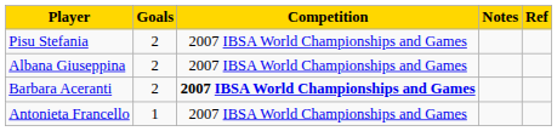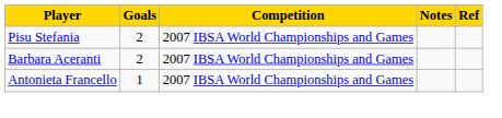 <table class="wikitable">
 <tr style="text-align:center; background:gold;">
 <td><strong>Player</strong></td>
 <td><strong>Goals</strong></td>
 <td><strong>Competition</strong></td>
 <td><strong>Notes</strong></td>
 <td><strong>Ref</strong></td>
 </tr>
 <tr style="text-align:center;">
 <td align="left"><a href='#'>Pisu Stefania</a></td>
 <td>2</td>
 <td>2007 <a href='#'>IBSA World Championships and Games</a></td>
 <td></td>
 <td></td>
 </tr>
 <tr style="text-align:center;">
-<td align="left"><a href='#'>Albana Giuseppina</a></td>
+<td align="left"><a href='#'>Barbara Aceranti</a></td>
 <td>2</td>
 <td>2007 <a href='#'>IBSA World Championships and Games</a></td>
-<td></td>
-<td></td>
-</tr>
-<tr style="text-align:center;">
-<td align="left"><a href='#'>Barbara Aceranti</a></td>
-<td>2</td>
-<td><strong>2007 <a href='#'>IBSA World Championships and Games</a></strong></td>
 <td></td>
 <td></td>
 </tr>
 <tr style="text-align:center;">
 <td align="left"><a href='#'>Antonieta Francello</a></td>
 <td>1</td>
 <td>2007 <a href='#'>IBSA World Championships and Games</a></td>
 <td></td>
 <td></td>
 </tr>
 </table>
